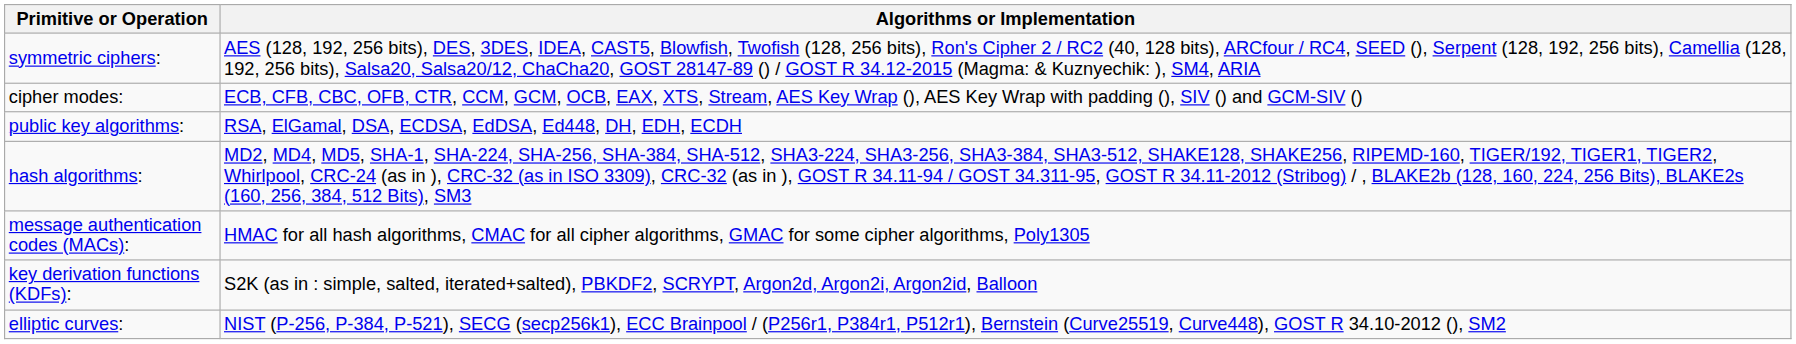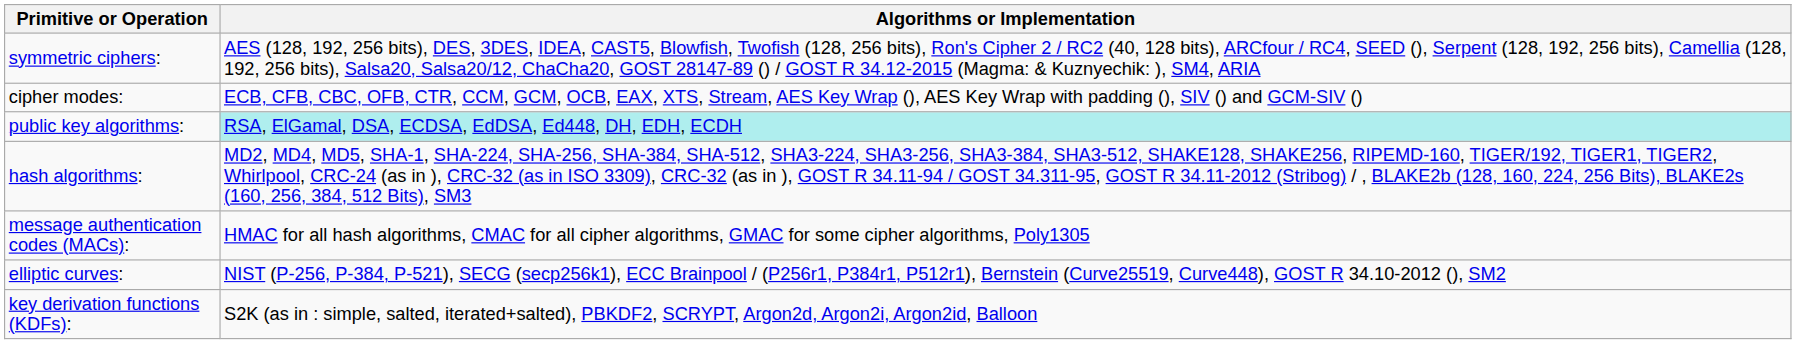 <table class="wikitable" border="1">
 <tr>
 <th>Primitive or Operation</th>
 <th>Algorithms or Implementation</th>
 </tr>
 <tr>
 <td><a href='#'>symmetric ciphers</a>:</td>
 <td><a href='#'>AES</a> (128, 192, 256 bits), <a href='#'>DES</a>, <a href='#'>3DES</a>, <a href='#'>IDEA</a>, <a href='#'>CAST5</a>, <a href='#'>Blowfish</a>, <a href='#'>Twofish</a> (128, 256 bits), <a href='#'>Ron's Cipher 2 / RC2</a> (40, 128 bits), <a href='#'>ARCfour / RC4</a>, <a href='#'>SEED</a> (), <a href='#'>Serpent</a>  (128, 192, 256 bits), <a href='#'>Camellia</a> (128, 192, 256 bits), <a href='#'>Salsa20, Salsa20/12, ChaCha20</a>, <a href='#'>GOST 28147-89</a> () / <a href='#'>GOST R 34.12-2015</a> (Magma:  & Kuznyechik: ), <a href='#'>SM4</a>, <a href='#'>ARIA</a></td>
 </tr>
 <tr>
 <td>cipher modes:</td>
 <td><a href='#'>ECB, CFB, CBC, OFB, CTR</a>, <a href='#'>CCM</a>, <a href='#'>GCM</a>, <a href='#'>OCB</a>, <a href='#'>EAX</a>, <a href='#'>XTS</a>, <a href='#'>Stream</a>, <a href='#'>AES Key Wrap</a> (), AES Key Wrap with padding (), <a href='#'>SIV</a> () and <a href='#'>GCM-SIV</a> ()</td>
 </tr>
 <tr>
 <td><a href='#'>public key algorithms</a>:</td>
-<td><a href='#'>RSA</a>, <a href='#'>ElGamal</a>, <a href='#'>DSA</a>, <a href='#'>ECDSA</a>, <a href='#'>EdDSA</a>, <a href='#'>Ed448</a>, <a href='#'>DH</a>, <a href='#'>EDH</a>, <a href='#'>ECDH</a></td>
+<td style="background: paleturquoise;"><a href='#'>RSA</a>, <a href='#'>ElGamal</a>, <a href='#'>DSA</a>, <a href='#'>ECDSA</a>, <a href='#'>EdDSA</a>, <a href='#'>Ed448</a>, <a href='#'>DH</a>, <a href='#'>EDH</a>, <a href='#'>ECDH</a></td>
 </tr>
 <tr>
 <td><a href='#'>hash algorithms</a>:</td>
 <td><a href='#'>MD2</a>, <a href='#'>MD4</a>, <a href='#'>MD5</a>, <a href='#'>SHA-1</a>, <a href='#'>SHA-224, SHA-256, SHA-384, SHA-512</a>, <a href='#'>SHA3-224, SHA3-256, SHA3-384, SHA3-512, SHAKE128, SHAKE256</a>, <a href='#'>RIPEMD-160</a>, <a href='#'>TIGER/192, TIGER1, TIGER2</a>, <a href='#'>Whirlpool</a>, <a href='#'>CRC-24</a> (as in ), <a href='#'>CRC-32 (as in ISO 3309)</a>, <a href='#'>CRC-32</a> (as in ), <a href='#'>GOST R 34.11-94 / GOST 34.311-95</a>, <a href='#'>GOST R 34.11-2012 (Stribog)</a> / , <a href='#'>BLAKE2b (128, 160, 224, 256 Bits), BLAKE2s (160, 256, 384, 512 Bits)</a>, <a href='#'>SM3</a></td>
 </tr>
 <tr>
 <td><a href='#'>message authentication codes (MACs)</a>:</td>
 <td><a href='#'>HMAC</a> for all hash algorithms, <a href='#'>CMAC</a> for all cipher algorithms, <a href='#'>GMAC</a> for some cipher algorithms, <a href='#'>Poly1305</a></td>
 </tr>
 <tr>
+<td><a href='#'>elliptic curves</a>:</td>
+<td><a href='#'>NIST</a> (<a href='#'>P-256, P-384, P-521</a>), <a href='#'>SECG</a> (<a href='#'>secp256k1</a>), <a href='#'>ECC Brainpool</a> /  (<a href='#'>P256r1, P384r1, P512r1</a>), <a href='#'>Bernstein</a> (<a href='#'>Curve25519</a>, <a href='#'>Curve448</a>), <a href='#'>GOST R</a> 34.10-2012 (), <a href='#'>SM2</a></td>
+</tr>
+<tr>
 <td><a href='#'>key derivation functions (KDFs)</a>:</td>
 <td>S2K (as in : simple, salted, iterated+salted), <a href='#'>PBKDF2</a>, <a href='#'>SCRYPT</a>, <a href='#'>Argon2d, Argon2i, Argon2id</a>, <a href='#'>Balloon</a></td>
 </tr>
-<tr>
-<td><a href='#'>elliptic curves</a>:</td>
-<td><a href='#'>NIST</a> (<a href='#'>P-256, P-384, P-521</a>), <a href='#'>SECG</a> (<a href='#'>secp256k1</a>), <a href='#'>ECC Brainpool</a> /  (<a href='#'>P256r1, P384r1, P512r1</a>), <a href='#'>Bernstein</a> (<a href='#'>Curve25519</a>, <a href='#'>Curve448</a>), <a href='#'>GOST R</a> 34.10-2012 (), <a href='#'>SM2</a></td>
-</tr>
 </table>
